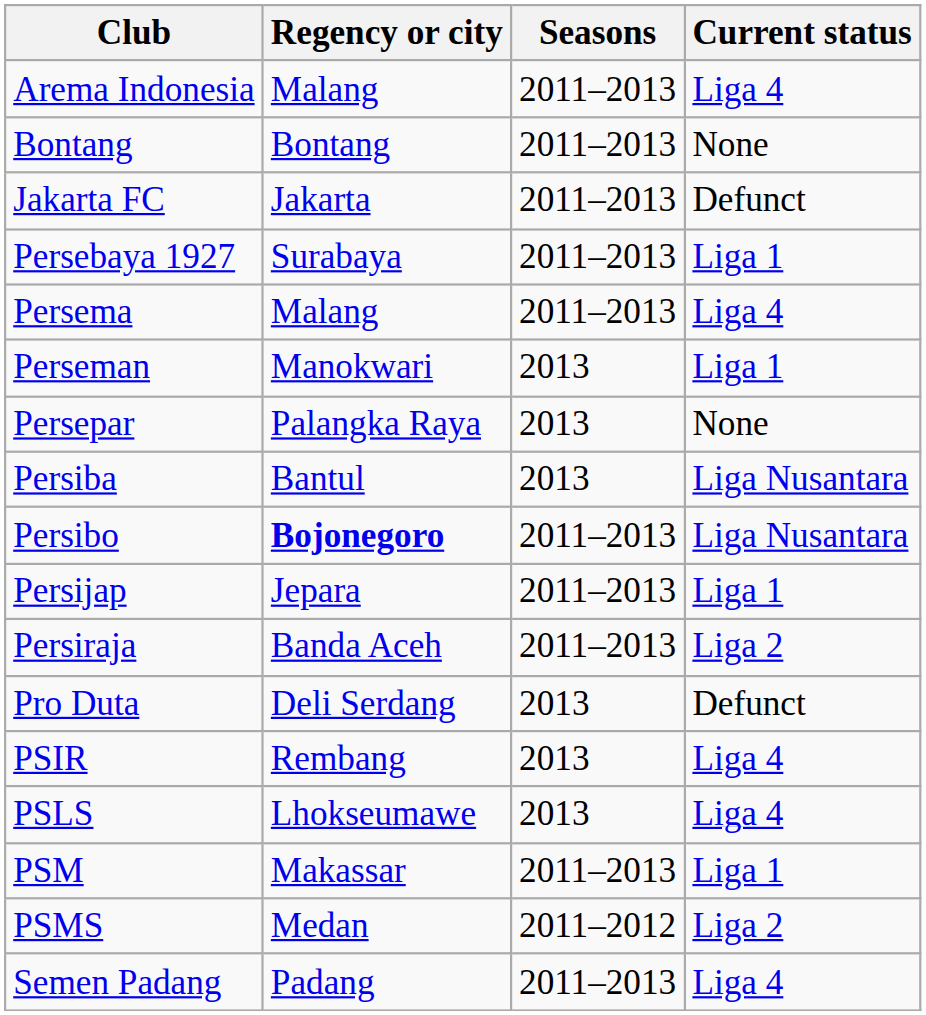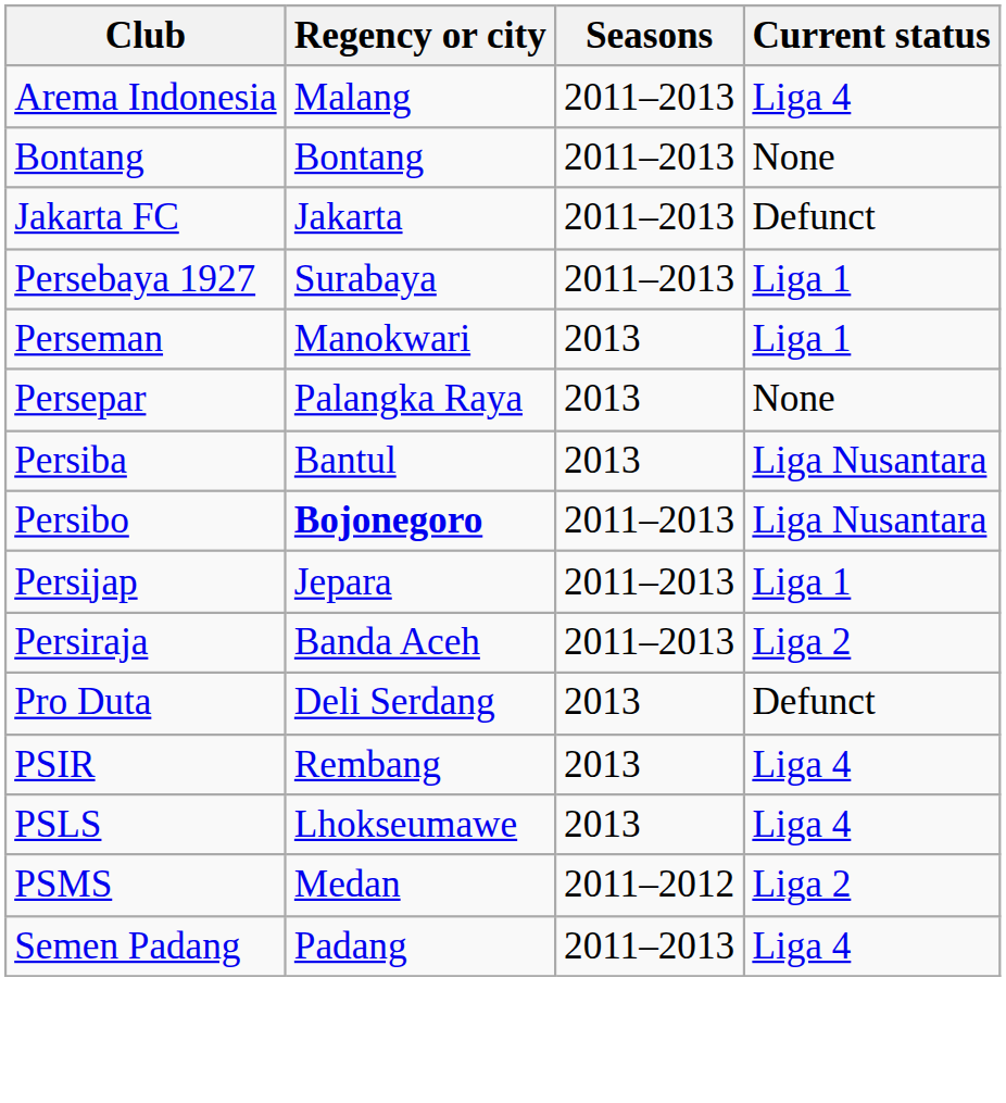 <table class="wikitable sortable">
 <tr>
 <th>Club</th>
 <th>Regency or city</th>
 <th>Seasons</th>
 <th>Current status</th>
 </tr>
 <tr>
 <td><a href='#'>Arema Indonesia</a></td>
 <td><a href='#'>Malang</a></td>
 <td>2011–2013</td>
 <td><a href='#'>Liga 4</a></td>
 </tr>
 <tr>
 <td><a href='#'>Bontang</a></td>
 <td><a href='#'>Bontang</a></td>
 <td>2011–2013</td>
 <td>None</td>
 </tr>
 <tr>
 <td><a href='#'>Jakarta FC</a></td>
 <td><a href='#'>Jakarta</a></td>
 <td>2011–2013</td>
 <td>Defunct</td>
 </tr>
 <tr>
 <td><a href='#'>Persebaya 1927</a></td>
 <td><a href='#'>Surabaya</a></td>
 <td>2011–2013</td>
 <td><a href='#'>Liga 1</a></td>
-</tr>
-<tr>
-<td><a href='#'>Persema</a></td>
-<td><a href='#'>Malang</a></td>
-<td>2011–2013</td>
-<td><a href='#'>Liga 4</a></td>
 </tr>
 <tr>
 <td><a href='#'>Perseman</a></td>
 <td><a href='#'>Manokwari</a></td>
 <td>2013</td>
 <td><a href='#'>Liga 1</a></td>
 </tr>
 <tr>
 <td><a href='#'>Persepar</a></td>
 <td><a href='#'>Palangka Raya</a></td>
 <td>2013</td>
 <td>None</td>
 </tr>
 <tr>
 <td><a href='#'>Persiba</a></td>
 <td><a href='#'>Bantul</a></td>
 <td>2013</td>
 <td><a href='#'>Liga Nusantara</a></td>
 </tr>
 <tr>
 <td><a href='#'>Persibo</a></td>
 <td><strong><a href='#'>Bojonegoro</a></strong></td>
 <td>2011–2013</td>
 <td><a href='#'>Liga Nusantara</a></td>
 </tr>
 <tr>
 <td><a href='#'>Persijap</a></td>
 <td><a href='#'>Jepara</a></td>
 <td>2011–2013</td>
 <td><a href='#'>Liga 1</a></td>
 </tr>
 <tr>
 <td><a href='#'>Persiraja</a></td>
 <td><a href='#'>Banda Aceh</a></td>
 <td>2011–2013</td>
 <td><a href='#'>Liga 2</a></td>
 </tr>
 <tr>
 <td><a href='#'>Pro Duta</a></td>
 <td><a href='#'>Deli Serdang</a></td>
 <td>2013</td>
 <td>Defunct</td>
 </tr>
 <tr>
 <td><a href='#'>PSIR</a></td>
 <td><a href='#'>Rembang</a></td>
 <td>2013</td>
 <td><a href='#'>Liga 4</a></td>
 </tr>
 <tr>
 <td><a href='#'>PSLS</a></td>
 <td><a href='#'>Lhokseumawe</a></td>
 <td>2013</td>
 <td><a href='#'>Liga 4</a></td>
 </tr>
 <tr>
-<td><a href='#'>PSM</a></td>
-<td><a href='#'>Makassar</a></td>
-<td>2011–2013</td>
-<td><a href='#'>Liga 1</a></td>
-</tr>
-<tr>
 <td><a href='#'>PSMS</a></td>
 <td><a href='#'>Medan</a></td>
 <td>2011–2012</td>
 <td><a href='#'>Liga 2</a></td>
 </tr>
 <tr>
 <td><a href='#'>Semen Padang</a></td>
 <td><a href='#'>Padang</a></td>
 <td>2011–2013</td>
 <td><a href='#'>Liga 4</a></td>
 </tr>
 </table>
